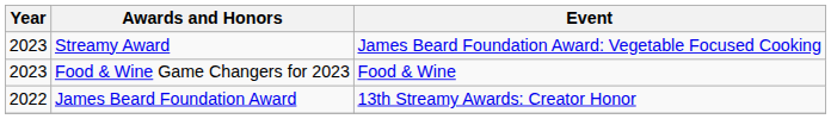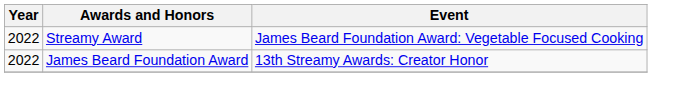 <table class="wikitable">
 <tr>
 <th>Year</th>
 <th>Awards and Honors</th>
 <th>Event</th>
 </tr>
 <tr>
-<td>2023</td>
+<td>2022</td>
 <td><a href='#'>Streamy Award</a></td>
 <td><a href='#'>James Beard Foundation Award: Vegetable Focused Cooking</a></td>
-</tr>
-<tr>
-<td>2023</td>
-<td><a href='#'>Food & Wine</a> Game Changers for 2023</td>
-<td><a href='#'>Food & Wine</a></td>
 </tr>
 <tr>
 <td>2022</td>
 <td><a href='#'>James Beard Foundation Award</a></td>
 <td><a href='#'>13th Streamy Awards: Creator Honor</a></td>
 </tr>
 <tr>
 </tr>
 </table>
